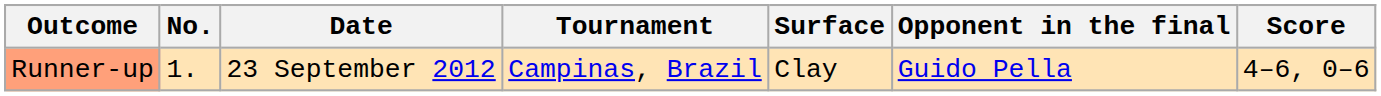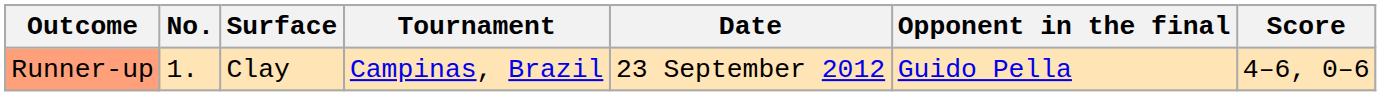 <table class="sortable wikitable">
 <tr>
 <th>Outcome</th>
 <th>No.</th>
+<th>Surface</th>
+<th>Tournament</th>
 <th>Date</th>
-<th>Tournament</th>
-<th>Surface</th>
 <th>Opponent in the final</th>
 <th>Score</th>
 </tr>
 <tr style="background:moccasin">
 <td bgcolor=#FFA07A>Runner-up</td>
 <td>1.</td>
+<td>Clay</td>
+<td><a href='#'>Campinas</a>, <a href='#'>Brazil</a></td>
 <td>23 September <a href='#'>2012</a></td>
-<td><a href='#'>Campinas</a>, <a href='#'>Brazil</a></td>
-<td>Clay</td>
 <td> <a href='#'>Guido Pella</a></td>
 <td>4–6, 0–6</td>
 </tr>
 </table>
